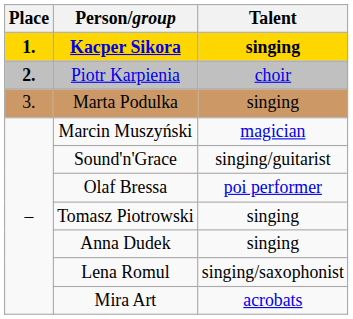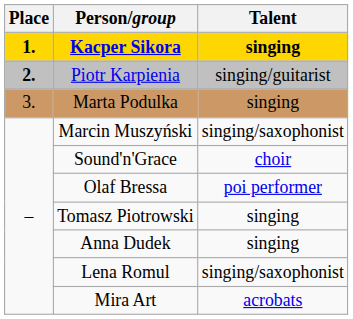 <table class="sortable wikitable" style="text-align: center;">
 <tr>
 <th>Place</th>
 <th>Person/<em>group</em></th>
 <th>Talent</th>
 </tr>
 <tr bgcolor=gold>
 <td><strong>1.</strong></td>
 <td><strong><a href='#'>Kacper Sikora</a></strong></td>
 <td><strong>singing</strong></td>
 </tr>
 <tr bgcolor=silver>
 <td><strong>2.</strong></td>
 <td><a href='#'>Piotr Karpienia</a></td>
-<td><a href='#'>choir</a></td>
+<td>singing/guitarist</td>
 </tr>
 <tr bgcolor="#cc9966">
 <td>3.</td>
 <td>Marta Podulka</td>
 <td>singing</td>
 </tr>
 <tr>
 <td rowspan="7">–</td>
 <td>Marcin Muszyński</td>
-<td><a href='#'>magician</a></td>
+<td>singing/saxophonist</td>
 </tr>
 <tr>
 <td>Sound'n'Grace</td>
-<td>singing/guitarist</td>
+<td><a href='#'>choir</a></td>
 </tr>
 <tr>
 <td>Olaf Bressa</td>
 <td><a href='#'>poi performer</a></td>
 </tr>
 <tr>
 <td>Tomasz Piotrowski</td>
 <td>singing</td>
 </tr>
 <tr>
 <td>Anna Dudek</td>
 <td>singing</td>
 </tr>
 <tr>
 <td>Lena Romul</td>
 <td>singing/saxophonist</td>
 </tr>
 <tr>
 <td>Mira Art</td>
 <td><a href='#'>acrobats</a></td>
 </tr>
 </table>
